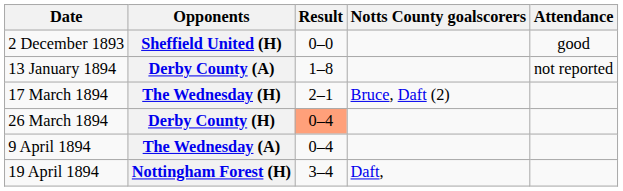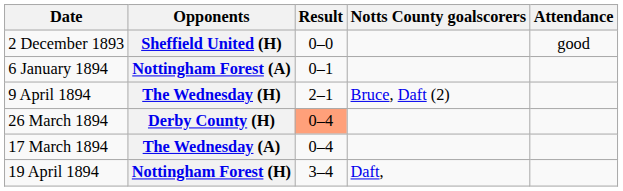 <table class="wikitable plainrowheaders sortable">
 <tr>
 <th scope=col>Date</th>
 <th scope=col>Opponents</th>
 <th scope=col>Result</th>
 <th scope=col class=unsortable>Notts County goalscorers</th>
 <th scope=col>Attendance</th>
 </tr>
 <tr>
 <td>2 December 1893</td>
 <th scope=row><a href='#'>Sheffield United</a> (H)</th>
 <td align=center>0–0</td>
 <td></td>
 <td align=center>good</td>
 </tr>
 <tr>
-<td>13 January 1894</td>
-<th scope=row><a href='#'>Derby County</a> (A)</th>
-<td align=center>1–8</td>
+<td>6 January 1894</td>
+<th scope=row><a href='#'>Nottingham Forest</a> (A)</th>
+<td align=center>0–1</td>
 <td></td>
-<td align=center>not reported</td>
+<td align=center></td>
 </tr>
 <tr>
-<td>17 March 1894</td>
+<td>9 April 1894</td>
 <th scope=row><a href='#'>The Wednesday</a> (H)</th>
 <td align=center>2–1</td>
 <td><a href='#'>Bruce</a>, <a href='#'>Daft</a> (2)</td>
 <td align=center></td>
 </tr>
 <tr>
 <td>26 March 1894</td>
 <th scope=row><a href='#'>Derby County</a> (H)</th>
 <td align=center style="background: lightsalmon;">0–4</td>
 <td></td>
 <td align=center></td>
 </tr>
 <tr>
-<td>9 April 1894</td>
+<td>17 March 1894</td>
 <th scope=row><a href='#'>The Wednesday</a> (A)</th>
 <td align=center>0–4</td>
 <td></td>
 <td align=center></td>
 </tr>
 <tr>
 <td>19 April 1894</td>
 <th scope=row><a href='#'>Nottingham Forest</a> (H)</th>
 <td align=center>3–4</td>
 <td><a href='#'>Daft</a>, </td>
 <td align=center></td>
 </tr>
 </table>
